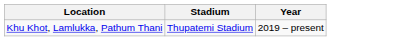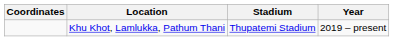 <table class="wikitable sortable">
 <tr>
+<th>Coordinates</th>
 <th>Location</th>
 <th>Stadium</th>
 <th>Year</th>
 </tr>
 <tr>
+<td></td>
 <td><a href='#'>Khu Khot</a>, <a href='#'>Lamlukka</a>, <a href='#'>Pathum Thani</a></td>
 <td><a href='#'>Thupatemi Stadium</a></td>
 <td>2019 – present</td>
 </tr>
 </table>
